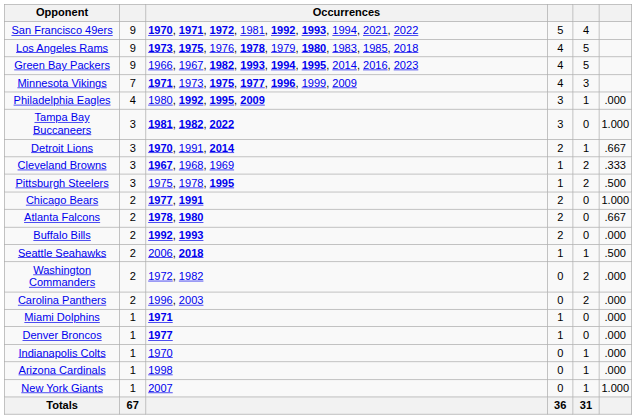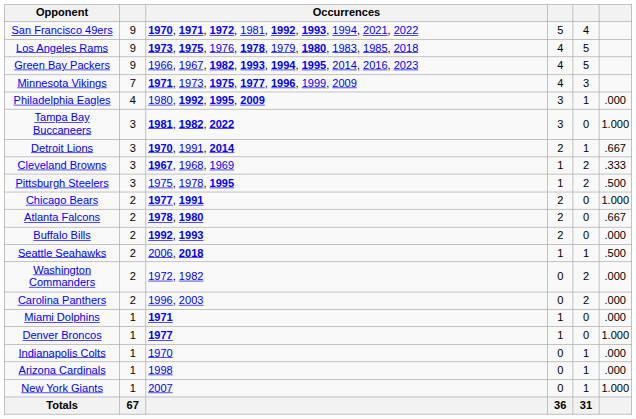 <table class="wikitable sortable" style="text-align: center; width: 72%;">
 <tr>
 <th width="160">Opponent</th>
 <th width="30"></th>
 <th>Occurrences</th>
 <th width="30"></th>
 <th width="30"></th>
 <th width="40"></th>
 </tr>
 <tr>
 <td><a href='#'>San Francisco 49ers</a></td>
 <td>9</td>
 <td style="text-align:left"><strong><a href='#'>1970</a></strong>, <strong><a href='#'>1971</a></strong>, <strong><a href='#'>1972</a></strong>, <a href='#'>1981</a>, <strong><a href='#'>1992</a></strong>, <strong><a href='#'>1993</a></strong>, <a href='#'>1994</a>, <a href='#'>2021</a>, <a href='#'>2022</a></td>
 <td>5</td>
 <td>4</td>
 <td></td>
 </tr>
 <tr>
 <td><a href='#'>Los Angeles Rams</a></td>
 <td>9</td>
 <td align=left><strong><a href='#'>1973</a></strong>, <strong><a href='#'>1975</a></strong>, <a href='#'>1976</a>, <strong><a href='#'>1978</a></strong>, <a href='#'>1979</a>, <strong><a href='#'>1980</a></strong>, <a href='#'>1983</a>, <a href='#'>1985</a>, <a href='#'>2018</a></td>
 <td>4</td>
 <td>5</td>
 <td></td>
 </tr>
 <tr>
 <td><a href='#'>Green Bay Packers</a></td>
 <td>9</td>
 <td align=left><a href='#'>1966</a>, <a href='#'>1967</a>, <strong><a href='#'>1982</a></strong>, <strong><a href='#'>1993</a></strong>, <strong><a href='#'>1994</a></strong>, <strong><a href='#'>1995</a></strong>, <a href='#'>2014</a>, <a href='#'>2016</a>, <a href='#'>2023</a></td>
 <td>4</td>
 <td>5</td>
 <td></td>
 </tr>
 <tr>
 <td><a href='#'>Minnesota Vikings</a></td>
 <td>7</td>
 <td align=left><strong><a href='#'>1971</a></strong>, <a href='#'>1973</a>, <strong><a href='#'>1975</a></strong>, <strong><a href='#'>1977</a></strong>, <strong><a href='#'>1996</a></strong>, <a href='#'>1999</a>, <a href='#'>2009</a></td>
 <td>4</td>
 <td>3</td>
 <td></td>
 </tr>
 <tr>
 <td><a href='#'>Philadelphia Eagles</a></td>
 <td>4</td>
 <td align=left><a href='#'>1980</a>, <strong><a href='#'>1992</a></strong>, <strong><a href='#'>1995</a></strong>, <strong><a href='#'>2009</a></strong></td>
 <td>3</td>
 <td>1</td>
 <td>.000</td>
 </tr>
 <tr>
 <td><a href='#'>Tampa Bay Buccaneers</a></td>
 <td>3</td>
 <td align=left><strong><a href='#'>1981</a></strong>, <strong><a href='#'>1982</a></strong>, <strong><a href='#'>2022</a></strong></td>
 <td>3</td>
 <td>0</td>
 <td>1.000</td>
 </tr>
 <tr>
 <td><a href='#'>Detroit Lions</a></td>
 <td>3</td>
 <td align=left><strong><a href='#'>1970</a></strong>, <a href='#'>1991</a>, <strong><a href='#'>2014</a></strong></td>
 <td>2</td>
 <td>1</td>
 <td>.667</td>
 </tr>
 <tr>
 <td><a href='#'>Cleveland Browns</a></td>
 <td>3</td>
 <td align=left><strong><a href='#'>1967</a></strong>, <a href='#'>1968</a>, <a href='#'>1969</a></td>
 <td>1</td>
 <td>2</td>
 <td>.333</td>
 </tr>
 <tr>
 <td><a href='#'>Pittsburgh Steelers</a></td>
 <td>3</td>
 <td align=left><a href='#'>1975</a>, <a href='#'>1978</a>, <strong><a href='#'>1995</a></strong></td>
 <td>1</td>
 <td>2</td>
 <td>.500</td>
 </tr>
 <tr>
 <td><a href='#'>Chicago Bears</a></td>
 <td>2</td>
 <td align=left><strong><a href='#'>1977</a></strong>, <strong><a href='#'>1991</a></strong></td>
 <td>2</td>
 <td>0</td>
 <td>1.000</td>
 </tr>
 <tr>
 <td><a href='#'>Atlanta Falcons</a></td>
 <td>2</td>
 <td align=left><strong><a href='#'>1978</a></strong>, <strong><a href='#'>1980</a></strong></td>
 <td>2</td>
 <td>0</td>
 <td>.667</td>
 </tr>
 <tr>
 <td><a href='#'>Buffalo Bills</a></td>
 <td>2</td>
 <td align=left><strong><a href='#'>1992</a></strong>, <strong><a href='#'>1993</a></strong></td>
 <td>2</td>
 <td>0</td>
 <td>.000</td>
 </tr>
 <tr>
 <td><a href='#'>Seattle Seahawks</a></td>
 <td>2</td>
 <td align=left><a href='#'>2006</a>, <strong><a href='#'>2018</a></strong></td>
 <td>1</td>
 <td>1</td>
 <td>.500</td>
 </tr>
 <tr>
 <td><a href='#'>Washington Commanders</a></td>
 <td>2</td>
 <td align=left><a href='#'>1972</a>, <a href='#'>1982</a></td>
 <td>0</td>
 <td>2</td>
 <td>.000</td>
 </tr>
 <tr>
 <td><a href='#'>Carolina Panthers</a></td>
 <td>2</td>
 <td align=left><a href='#'>1996</a>, <a href='#'>2003</a></td>
 <td>0</td>
 <td>2</td>
 <td>.000</td>
 </tr>
 <tr>
 <td><a href='#'>Miami Dolphins</a></td>
 <td>1</td>
 <td align=left><strong><a href='#'>1971</a></strong></td>
 <td>1</td>
 <td>0</td>
 <td>.000</td>
 </tr>
 <tr>
 <td><a href='#'>Denver Broncos</a></td>
 <td>1</td>
 <td align=left><strong><a href='#'>1977</a></strong></td>
 <td>1</td>
 <td>0</td>
-<td>.000</td>
+<td>1.000</td>
 </tr>
 <tr>
 <td><a href='#'>Indianapolis Colts</a></td>
 <td>1</td>
 <td align=left><a href='#'>1970</a></td>
 <td>0</td>
 <td>1</td>
 <td>.000</td>
 </tr>
 <tr>
 <td><a href='#'>Arizona Cardinals</a></td>
 <td>1</td>
 <td align=left><a href='#'>1998</a></td>
 <td>0</td>
 <td>1</td>
 <td>.000</td>
 </tr>
 <tr>
 <td><a href='#'>New York Giants</a></td>
 <td>1</td>
 <td align=left><a href='#'>2007</a></td>
 <td>0</td>
 <td>1</td>
 <td>1.000</td>
 </tr>
 <tr>
 <th>Totals</th>
 <th>67</th>
 <th></th>
 <th>36</th>
 <th>31</th>
 <th></th>
 </tr>
 </table>
